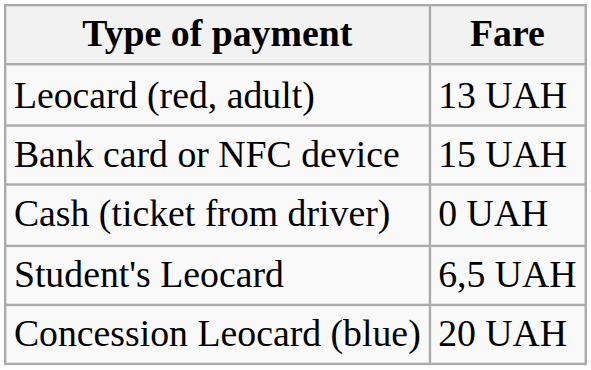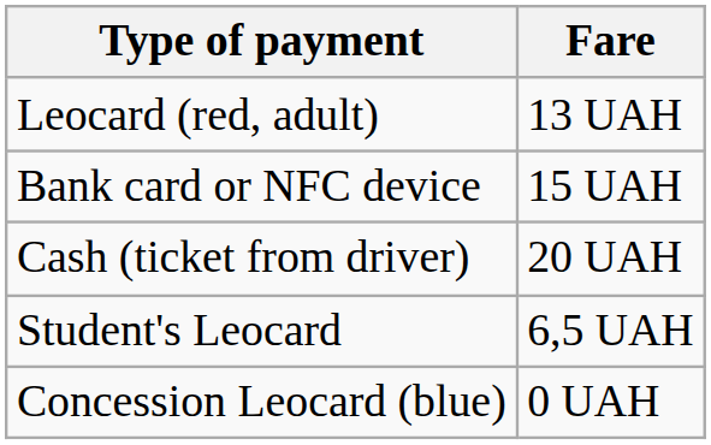 <table class="wikitable">
 <tr>
 <th>Type of payment</th>
 <th>Fare</th>
 </tr>
 <tr>
 <td>Leocard (red, adult)</td>
 <td>13 UAH</td>
 </tr>
 <tr>
 <td>Bank card or NFC device</td>
 <td>15 UAH</td>
 </tr>
 <tr>
 <td>Cash (ticket from driver)</td>
-<td>0 UAH</td>
+<td>20 UAH</td>
 </tr>
 <tr>
 <td>Student's Leocard</td>
 <td>6,5 UAH</td>
 </tr>
 <tr>
 <td>Concession Leocard (blue)</td>
-<td>20 UAH</td>
+<td>0 UAH</td>
 </tr>
 </table>
